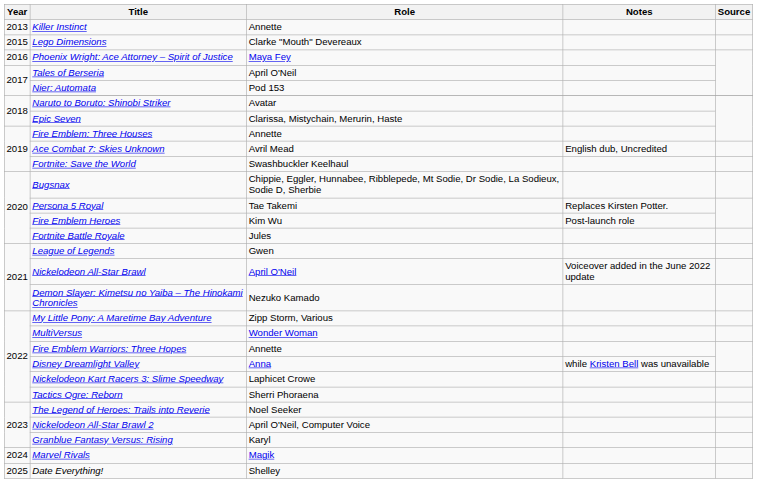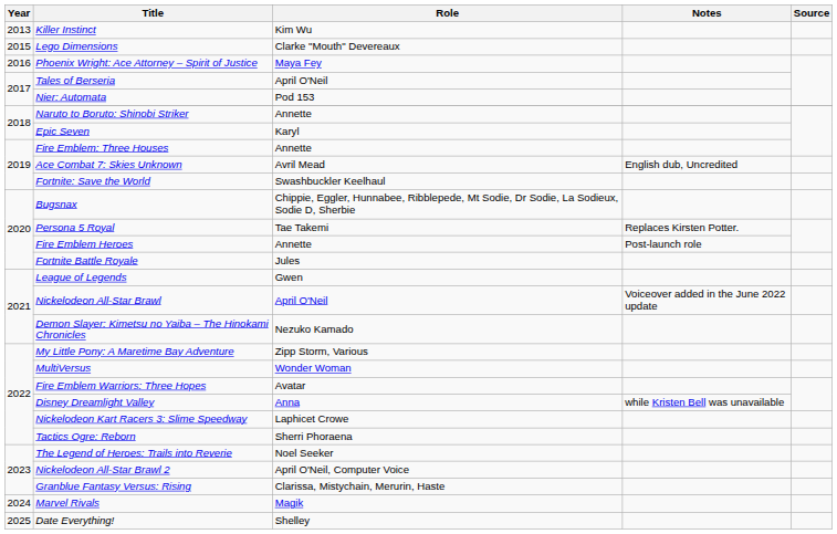 <table class="wikitable sortable plainrowheaders">
 <tr>
 <th>Year</th>
 <th>Title</th>
 <th>Role</th>
 <th class="unsortable">Notes</th>
 <th class="unsortable">Source</th>
 </tr>
 <tr>
 <td>2013</td>
 <td><em><a href='#'>Killer Instinct</a></em></td>
-<td>Annette</td>
+<td>Kim Wu</td>
 <td></td>
 <td></td>
 </tr>
 <tr>
 <td>2015</td>
 <td><em><a href='#'>Lego Dimensions</a></em></td>
 <td>Clarke "Mouth" Devereaux</td>
 <td></td>
 <td></td>
 </tr>
 <tr>
 <td>2016</td>
 <td><em><a href='#'>Phoenix Wright: Ace Attorney – Spirit of Justice</a></em></td>
 <td><a href='#'>Maya Fey</a></td>
 <td></td>
 <td rowspan="3"></td>
 </tr>
 <tr>
 <td rowspan="2">2017</td>
 <td><em><a href='#'>Tales of Berseria</a></em></td>
 <td>April O'Neil</td>
 <td></td>
 </tr>
 <tr>
 <td><em><a href='#'>Nier: Automata</a></em></td>
 <td>Pod 153</td>
 <td></td>
 </tr>
 <tr>
 <td rowspan="3">2018</td>
 </tr>
 <tr>
 <td><em><a href='#'>Naruto to Boruto: Shinobi Striker</a></em></td>
-<td>Avatar</td>
+<td>Annette</td>
 <td></td>
 <td rowspan="3"></td>
 </tr>
 <tr>
 <td><em><a href='#'>Epic Seven</a></em></td>
-<td>Clarissa, Mistychain, Merurin, Haste</td>
+<td>Karyl</td>
 <td></td>
 </tr>
 <tr>
 <td rowspan="3">2019</td>
 <td><em><a href='#'>Fire Emblem: Three Houses</a></em></td>
 <td>Annette</td>
 <td></td>
 </tr>
 <tr>
 <td><em><a href='#'>Ace Combat 7: Skies Unknown</a></em></td>
 <td>Avril Mead</td>
 <td>English dub, Uncredited</td>
 <td></td>
 </tr>
 <tr>
 <td><em><a href='#'>Fortnite: Save the World</a></em></td>
 <td>Swashbuckler Keelhaul</td>
 <td></td>
 <td></td>
 </tr>
 <tr>
 <td rowspan="4">2020</td>
 <td><em><a href='#'>Bugsnax</a></em></td>
 <td>Chippie, Eggler, Hunnabee, Ribblepede, Mt Sodie, Dr Sodie, La Sodieux, Sodie D, Sherbie</td>
 <td></td>
 <td></td>
 </tr>
 <tr>
 <td><em><a href='#'>Persona 5 Royal</a></em></td>
 <td>Tae Takemi</td>
 <td>Replaces Kirsten Potter.</td>
 <td rowspan="2"></td>
 </tr>
 <tr>
 <td><em><a href='#'>Fire Emblem Heroes</a></em></td>
-<td>Kim Wu</td>
+<td>Annette</td>
 <td>Post-launch role</td>
 </tr>
 <tr>
 <td><em><a href='#'>Fortnite Battle Royale</a></em></td>
 <td>Jules</td>
 <td></td>
 <td></td>
 </tr>
 <tr>
 <td rowspan="3">2021</td>
 <td><em><a href='#'>League of Legends</a></em></td>
 <td>Gwen</td>
 <td></td>
 <td></td>
 </tr>
 <tr>
 <td><em><a href='#'>Nickelodeon All-Star Brawl</a></em></td>
 <td><a href='#'>April O'Neil</a></td>
 <td>Voiceover added in the June 2022 update</td>
 <td></td>
 </tr>
 <tr>
 <td><em><a href='#'>Demon Slayer: Kimetsu no Yaiba – The Hinokami Chronicles</a></em></td>
 <td>Nezuko Kamado</td>
 <td></td>
 <td></td>
 </tr>
 <tr>
 <td rowspan="6">2022</td>
 <td><em><a href='#'>My Little Pony: A Maretime Bay Adventure</a></em></td>
 <td>Zipp Storm, Various</td>
 <td></td>
 <td></td>
 </tr>
 <tr>
 <td><em><a href='#'>MultiVersus</a></em></td>
 <td><a href='#'>Wonder Woman</a></td>
 <td></td>
 <td></td>
 </tr>
 <tr>
 <td><em><a href='#'>Fire Emblem Warriors: Three Hopes</a></em></td>
-<td>Annette</td>
+<td>Avatar</td>
 <td></td>
 <td rowspan="2"></td>
 </tr>
 <tr>
 <td><em><a href='#'>Disney Dreamlight Valley</a></em></td>
 <td><a href='#'>Anna</a></td>
 <td>while <a href='#'>Kristen Bell</a> was unavailable</td>
 </tr>
 <tr>
 <td><em><a href='#'>Nickelodeon Kart Racers 3: Slime Speedway</a></em></td>
 <td>Laphicet Crowe</td>
 <td></td>
 <td></td>
 </tr>
 <tr>
 <td><em><a href='#'>Tactics Ogre: Reborn</a></em></td>
 <td>Sherri Phoraena</td>
 <td></td>
 <td></td>
 </tr>
 <tr>
 <td Rowspan="3">2023</td>
 <td><em><a href='#'>The Legend of Heroes: Trails into Reverie</a></em></td>
 <td>Noel Seeker</td>
 <td></td>
 <td></td>
 </tr>
 <tr>
 <td><em><a href='#'>Nickelodeon All-Star Brawl 2</a></em></td>
 <td>April O'Neil, Computer Voice</td>
 <td></td>
 <td></td>
 </tr>
 <tr>
 <td><em><a href='#'>Granblue Fantasy Versus: Rising</a></em></td>
-<td>Karyl</td>
+<td>Clarissa, Mistychain, Merurin, Haste</td>
 <td></td>
 <td></td>
 </tr>
 <tr>
 <td>2024</td>
 <td><em><a href='#'>Marvel Rivals</a></em></td>
 <td><a href='#'>Magik</a></td>
 <td></td>
 <td></td>
 </tr>
 <tr>
 <td>2025</td>
 <td><em>Date Everything!</em></td>
 <td>Shelley</td>
 <td></td>
 <td></td>
 </tr>
 </table>
